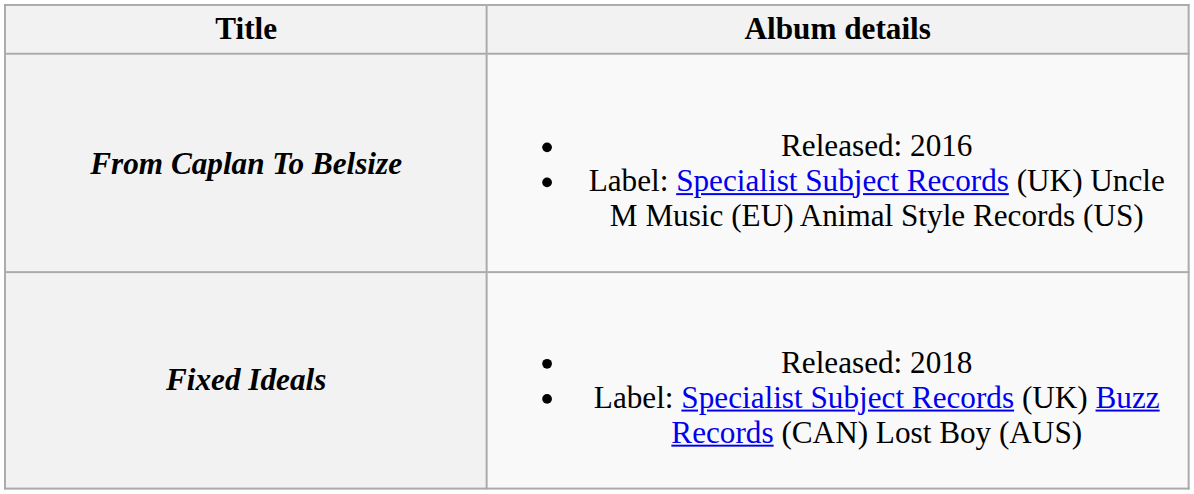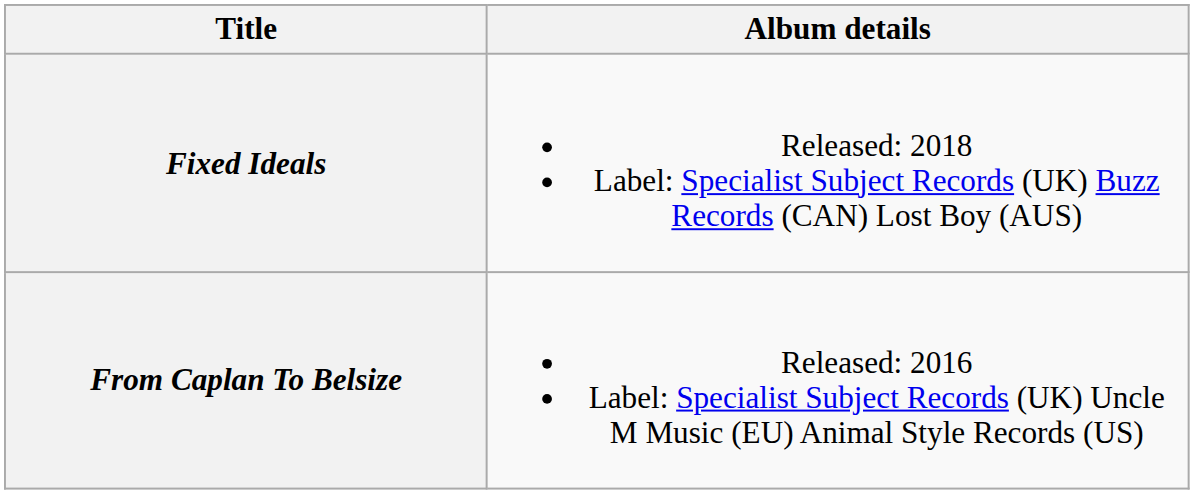 <table class="wikitable plainrowheaders" style="text-align:center;">
 <tr>
 <th scope="col" rowspan="1" style="width:15em;">Title</th>
 <th scope="col" rowspan="1" style="width:22em;">Album details</th>
 </tr>
 <tr>
+<th scope="row"><em>Fixed Ideals</em></th>
+<td><br><ul><li>Released: 2018</li><li>Label: <a href='#'>Specialist Subject Records</a> (UK) <a href='#'>Buzz Records</a> (CAN) Lost Boy (AUS)</li></ul></td>
+</tr>
+<tr>
 <th scope="row"><em>From Caplan To Belsize</em></th>
 <td><br><ul><li>Released: 2016</li><li>Label: <a href='#'>Specialist Subject Records</a> (UK) Uncle M Music (EU) Animal Style Records (US)</li></ul></td>
 </tr>
-<tr>
-<th scope="row"><em>Fixed Ideals</em></th>
-<td><br><ul><li>Released: 2018</li><li>Label: <a href='#'>Specialist Subject Records</a> (UK) <a href='#'>Buzz Records</a> (CAN) Lost Boy (AUS)</li></ul></td>
-</tr>
 </table>
